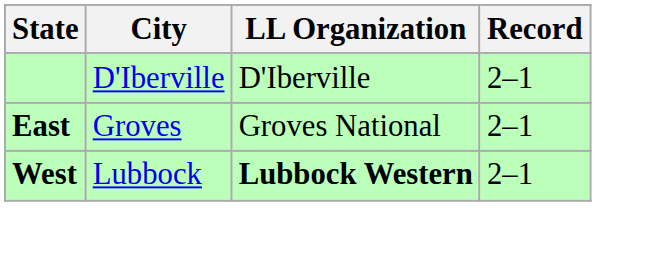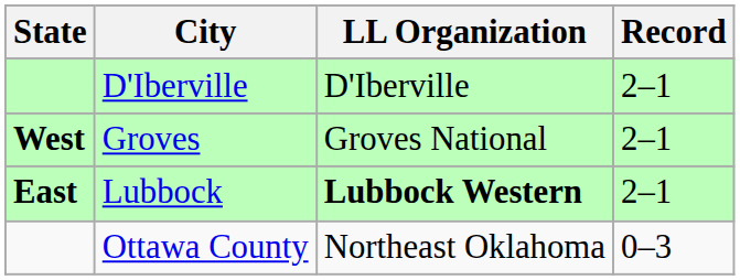 <table class="wikitable">
 <tr>
 <th>State</th>
 <th>City</th>
 <th>LL Organization</th>
 <th>Record</th>
 </tr>
 <tr style="background:#bfb;">
 <td><strong></strong></td>
 <td><a href='#'>D'Iberville</a></td>
 <td>D'Iberville</td>
 <td>2–1</td>
 </tr>
 <tr style="background:#bfb;">
-<td><strong> East</strong></td>
+<td><strong> West</strong></td>
 <td><a href='#'>Groves</a></td>
 <td>Groves National</td>
 <td>2–1</td>
 </tr>
 <tr style="background:#bfb;">
-<td><strong> West</strong></td>
+<td><strong> East</strong></td>
 <td><a href='#'>Lubbock</a></td>
 <td><strong>Lubbock Western</strong></td>
 <td>2–1</td>
 </tr>
+<tr>
+<td><strong></strong></td>
+<td><a href='#'>Ottawa County</a></td>
+<td>Northeast Oklahoma</td>
+<td>0–3</td>
+</tr>
 </table>
